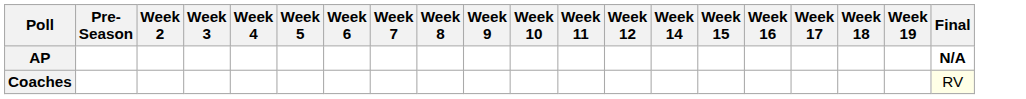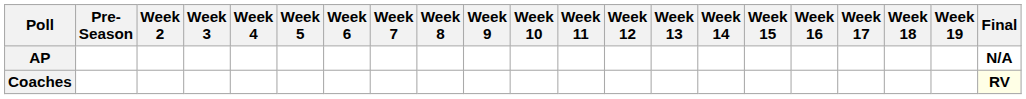 <table class="wikitable" style="white-space:nowrap;font-size:90%">
 <tr>
 <th>Poll</th>
 <th>Pre-<br>Season</th>
 <th>Week<br>2</th>
 <th>Week<br>3</th>
 <th>Week<br>4</th>
 <th>Week<br>5</th>
 <th>Week<br>6</th>
 <th>Week<br>7</th>
 <th>Week<br>8</th>
 <th>Week<br>9</th>
 <th>Week<br>10</th>
 <th>Week<br>11</th>
 <th>Week<br>12</th>
+<th>Week<br>13</th>
 <th>Week<br>14</th>
 <th>Week<br>15</th>
 <th>Week<br>16</th>
 <th>Week<br>17</th>
 <th>Week<br>18</th>
 <th>Week<br>19</th>
 <th>Final</th>
 </tr>
 <tr style="text-align:center;">
 <th>AP</th>
+<td style="background:#FFF;"></td>
 <td style="background:#FFF;"></td>
 <td style="background:#FFF;"></td>
 <td style="background:#FFF;"></td>
 <td style="background:#FFF;"></td>
 <td style="background:#FFF;"></td>
 <td style="background:#FFF;"></td>
 <td style="background:#FFF;"></td>
 <td style="background:#FFF;"></td>
 <td style="background:#FFF;"></td>
 <td style="background:#FFF;"></td>
 <td style="background:#FFF;"></td>
 <td style="background:#FFF;"></td>
 <td style="background:#FFF;"></td>
 <td style="background:#FFF;"></td>
 <td style="background:#FFF;"></td>
 <td style="background:#FFF;"></td>
 <td style="background:#FFF;"></td>
 <td style="background:#FFF;"></td>
 <td style="background:#FFF;"><strong>N/A</strong></td>
 </tr>
 <tr style="text-align:center;">
 <th>Coaches</th>
 <td style="background:#FFF;"></td>
 <td style="background:#FFF;"></td>
 <td style="background:#FFF;"></td>
 <td style="background:#FFF;"></td>
 <td style="background:#FFF;"></td>
 <td style="background:#FFF;"></td>
 <td style="background:#FFF;"></td>
 <td style="background:#FFF;"></td>
 <td style="background:#FFF;"></td>
 <td style="background:#FFF;"></td>
 <td style="background:#FFF;"></td>
 <td style="background:#FFF;"></td>
 <td style="background:#FFF;"></td>
 <td style="background:#FFF;"></td>
 <td style="background:#FFF;"></td>
 <td style="background:#FFF;"></td>
 <td style="background:#FFF;"></td>
 <td style="background:#FFF;"></td>
-<td style="background:#FFFFE6;">RV</td>
+<td style="background:#FFF;"></td>
+<td style="background:#FFFFE6;"><strong>RV</strong></td>
 </tr>
 </table>
